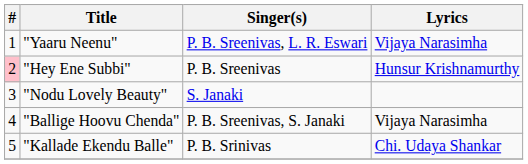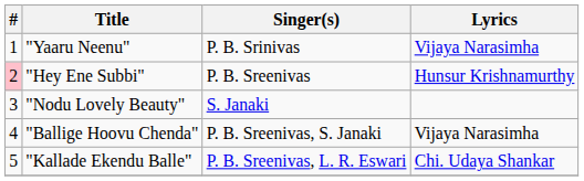 <table class="wikitable" style="font-size:95%;">
 <tr>
 <th>#</th>
 <th>Title</th>
 <th>Singer(s)</th>
 <th>Lyrics</th>
 </tr>
 <tr>
 <td>1</td>
 <td>"Yaaru Neenu"</td>
-<td><a href='#'>P. B. Sreenivas</a>, <a href='#'>L. R. Eswari</a></td>
+<td>P. B. Srinivas</td>
 <td><a href='#'>Vijaya Narasimha</a></td>
 </tr>
 <tr>
 <td style="background: pink;">2</td>
 <td>"Hey Ene Subbi"</td>
 <td>P. B. Sreenivas</td>
 <td><a href='#'>Hunsur Krishnamurthy</a></td>
 </tr>
 <tr>
 <td>3</td>
 <td>"Nodu Lovely Beauty" </td>
 <td><a href='#'>S. Janaki</a></td>
 <td></td>
 </tr>
 <tr>
 <td>4</td>
 <td>"Ballige Hoovu Chenda"</td>
 <td>P. B. Sreenivas, S. Janaki</td>
 <td>Vijaya Narasimha</td>
 </tr>
 <tr>
 <td>5</td>
 <td>"Kallade Ekendu Balle"</td>
-<td>P. B. Srinivas</td>
+<td><a href='#'>P. B. Sreenivas</a>, <a href='#'>L. R. Eswari</a></td>
 <td><a href='#'>Chi. Udaya Shankar</a></td>
 </tr>
 <tr>
 </tr>
 </table>
